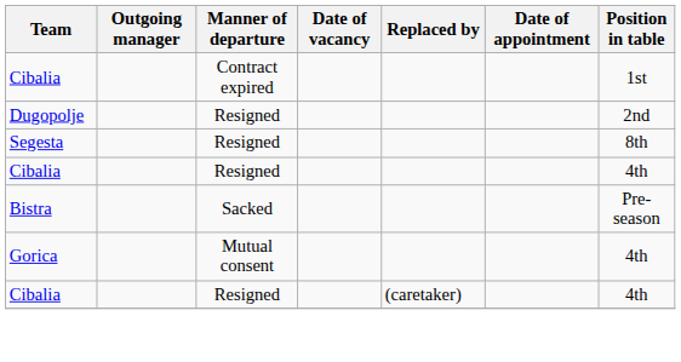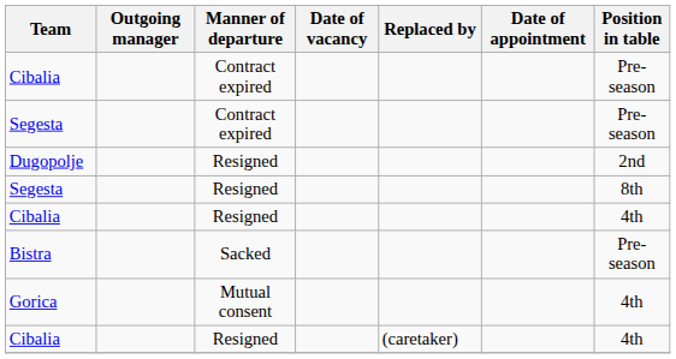 <table class="wikitable sortable" style="text-align: center;">
 <tr>
 <th width="120">Team</th>
 <th width="190">Outgoing manager</th>
 <th width="180">Manner of departure</th>
 <th width="140">Date of vacancy</th>
 <th width="190">Replaced by</th>
 <th width="140">Date of appointment</th>
 <th width="100">Position in table</th>
 </tr>
 <tr>
 <td style="text-align:left;"><a href='#'>Cibalia</a></td>
 <td style="text-align:left;"> </td>
 <td>Contract expired</td>
 <td></td>
 <td style="text-align:left;"> </td>
 <td></td>
-<td>1st</td>
+<td>Pre-season</td>
+</tr>
+<tr>
+<td style="text-align:left;"><a href='#'>Segesta</a></td>
+<td style="text-align:left;"> </td>
+<td>Contract expired</td>
+<td></td>
+<td style="text-align:left;"> </td>
+<td></td>
+<td>Pre-season</td>
 </tr>
 <tr>
 <td style="text-align:left;"><a href='#'>Dugopolje</a></td>
 <td style="text-align:left;"> </td>
 <td>Resigned</td>
 <td></td>
 <td style="text-align:left;"> </td>
 <td></td>
 <td>2nd</td>
 </tr>
 <tr>
 <td style="text-align:left;"><a href='#'>Segesta</a></td>
 <td style="text-align:left;"> </td>
 <td>Resigned</td>
 <td></td>
 <td style="text-align:left;"> </td>
 <td></td>
 <td>8th</td>
 </tr>
 <tr>
 <td style="text-align:left;"><a href='#'>Cibalia</a></td>
 <td style="text-align:left;"> </td>
 <td>Resigned</td>
 <td></td>
 <td style="text-align:left;"> </td>
 <td></td>
 <td>4th</td>
 </tr>
 <tr>
 <td style="text-align:left;"><a href='#'>Bistra</a></td>
 <td style="text-align:left;"> </td>
 <td>Sacked</td>
 <td></td>
 <td style="text-align:left;"> </td>
 <td></td>
 <td>Pre-season</td>
 </tr>
 <tr>
 <td style="text-align:left;"><a href='#'>Gorica</a></td>
 <td style="text-align:left;"> </td>
 <td>Mutual consent</td>
 <td></td>
 <td style="text-align:left;"> </td>
 <td></td>
 <td>4th</td>
 </tr>
 <tr>
 <td style="text-align:left;"><a href='#'>Cibalia</a></td>
 <td style="text-align:left;"> </td>
 <td>Resigned</td>
 <td></td>
 <td style="text-align:left;">  (caretaker)</td>
 <td></td>
 <td>4th</td>
 </tr>
 <tr>
 </tr>
 </table>
